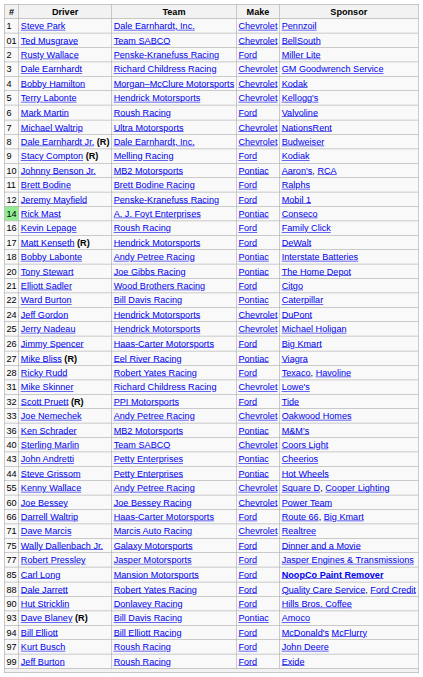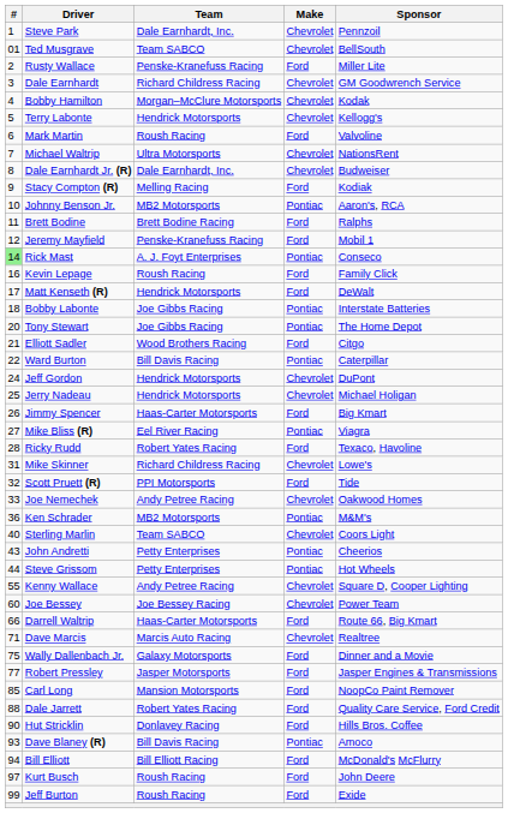 <table class="wikitable" style="font-size:95%">
 <tr>
 <th>#</th>
 <th>Driver</th>
 <th>Team</th>
 <th>Make</th>
 <th>Sponsor</th>
 </tr>
 <tr>
 <td>1</td>
 <td><a href='#'>Steve Park</a></td>
 <td><a href='#'>Dale Earnhardt, Inc.</a></td>
 <td><a href='#'>Chevrolet</a></td>
 <td><a href='#'>Pennzoil</a></td>
 </tr>
 <tr>
 <td>01</td>
 <td><a href='#'>Ted Musgrave</a></td>
 <td><a href='#'>Team SABCO</a></td>
 <td><a href='#'>Chevrolet</a></td>
 <td><a href='#'>BellSouth</a></td>
 </tr>
 <tr>
 <td>2</td>
 <td><a href='#'>Rusty Wallace</a></td>
 <td><a href='#'>Penske-Kranefuss Racing</a></td>
 <td><a href='#'>Ford</a></td>
 <td><a href='#'>Miller Lite</a></td>
 </tr>
 <tr>
 <td>3</td>
 <td><a href='#'>Dale Earnhardt</a></td>
 <td><a href='#'>Richard Childress Racing</a></td>
 <td><a href='#'>Chevrolet</a></td>
 <td><a href='#'>GM Goodwrench Service</a></td>
 </tr>
 <tr>
 <td>4</td>
 <td><a href='#'>Bobby Hamilton</a></td>
 <td><a href='#'>Morgan–McClure Motorsports</a></td>
 <td><a href='#'>Chevrolet</a></td>
 <td><a href='#'>Kodak</a></td>
 </tr>
 <tr>
 <td>5</td>
 <td><a href='#'>Terry Labonte</a></td>
 <td><a href='#'>Hendrick Motorsports</a></td>
 <td><a href='#'>Chevrolet</a></td>
 <td><a href='#'>Kellogg's</a></td>
 </tr>
 <tr>
 <td>6</td>
 <td><a href='#'>Mark Martin</a></td>
 <td><a href='#'>Roush Racing</a></td>
 <td><a href='#'>Ford</a></td>
 <td><a href='#'>Valvoline</a></td>
 </tr>
 <tr>
 <td>7</td>
 <td><a href='#'>Michael Waltrip</a></td>
 <td><a href='#'>Ultra Motorsports</a></td>
 <td><a href='#'>Chevrolet</a></td>
 <td><a href='#'>NationsRent</a></td>
 </tr>
 <tr>
 <td>8</td>
 <td><a href='#'>Dale Earnhardt Jr.</a> <strong>(R)</strong></td>
 <td><a href='#'>Dale Earnhardt, Inc.</a></td>
 <td><a href='#'>Chevrolet</a></td>
 <td><a href='#'>Budweiser</a></td>
 </tr>
 <tr>
 <td>9</td>
 <td><a href='#'>Stacy Compton</a> <strong>(R)</strong></td>
 <td><a href='#'>Melling Racing</a></td>
 <td><a href='#'>Ford</a></td>
 <td><a href='#'>Kodiak</a></td>
 </tr>
 <tr>
 <td>10</td>
 <td><a href='#'>Johnny Benson Jr.</a></td>
 <td><a href='#'>MB2 Motorsports</a></td>
 <td><a href='#'>Pontiac</a></td>
 <td><a href='#'>Aaron's</a>, <a href='#'>RCA</a></td>
 </tr>
 <tr>
 <td>11</td>
 <td><a href='#'>Brett Bodine</a></td>
 <td><a href='#'>Brett Bodine Racing</a></td>
 <td><a href='#'>Ford</a></td>
 <td><a href='#'>Ralphs</a></td>
 </tr>
 <tr>
 <td>12</td>
 <td><a href='#'>Jeremy Mayfield</a></td>
 <td><a href='#'>Penske-Kranefuss Racing</a></td>
 <td><a href='#'>Ford</a></td>
 <td><a href='#'>Mobil 1</a></td>
 </tr>
 <tr>
 <td style="background: lightgreen;">14</td>
 <td><a href='#'>Rick Mast</a></td>
 <td><a href='#'>A. J. Foyt Enterprises</a></td>
 <td><a href='#'>Pontiac</a></td>
 <td><a href='#'>Conseco</a></td>
 </tr>
 <tr>
 <td>16</td>
 <td><a href='#'>Kevin Lepage</a></td>
 <td><a href='#'>Roush Racing</a></td>
 <td><a href='#'>Ford</a></td>
 <td><a href='#'>Family Click</a></td>
 </tr>
 <tr>
 <td>17</td>
 <td><a href='#'>Matt Kenseth</a> <strong>(R)</strong></td>
 <td><a href='#'>Hendrick Motorsports</a></td>
 <td><a href='#'>Ford</a></td>
 <td><a href='#'>DeWalt</a></td>
 </tr>
 <tr>
 <td>18</td>
 <td><a href='#'>Bobby Labonte</a></td>
-<td><a href='#'>Andy Petree Racing</a></td>
+<td><a href='#'>Joe Gibbs Racing</a></td>
 <td><a href='#'>Pontiac</a></td>
 <td><a href='#'>Interstate Batteries</a></td>
 </tr>
 <tr>
 <td>20</td>
 <td><a href='#'>Tony Stewart</a></td>
 <td><a href='#'>Joe Gibbs Racing</a></td>
 <td><a href='#'>Pontiac</a></td>
 <td><a href='#'>The Home Depot</a></td>
 </tr>
 <tr>
 <td>21</td>
 <td><a href='#'>Elliott Sadler</a></td>
 <td><a href='#'>Wood Brothers Racing</a></td>
 <td><a href='#'>Ford</a></td>
 <td><a href='#'>Citgo</a></td>
 </tr>
 <tr>
 <td>22</td>
 <td><a href='#'>Ward Burton</a></td>
 <td><a href='#'>Bill Davis Racing</a></td>
 <td><a href='#'>Pontiac</a></td>
 <td><a href='#'>Caterpillar</a></td>
 </tr>
 <tr>
 <td>24</td>
 <td><a href='#'>Jeff Gordon</a></td>
 <td><a href='#'>Hendrick Motorsports</a></td>
 <td><a href='#'>Chevrolet</a></td>
 <td><a href='#'>DuPont</a></td>
 </tr>
 <tr>
 <td>25</td>
 <td><a href='#'>Jerry Nadeau</a></td>
 <td><a href='#'>Hendrick Motorsports</a></td>
 <td><a href='#'>Chevrolet</a></td>
 <td><a href='#'>Michael Holigan</a></td>
 </tr>
 <tr>
 <td>26</td>
 <td><a href='#'>Jimmy Spencer</a></td>
 <td><a href='#'>Haas-Carter Motorsports</a></td>
 <td><a href='#'>Ford</a></td>
 <td><a href='#'>Big Kmart</a></td>
 </tr>
 <tr>
 <td>27</td>
 <td><a href='#'>Mike Bliss</a> <strong>(R)</strong></td>
 <td><a href='#'>Eel River Racing</a></td>
 <td><a href='#'>Pontiac</a></td>
 <td><a href='#'>Viagra</a></td>
 </tr>
 <tr>
 <td>28</td>
 <td><a href='#'>Ricky Rudd</a></td>
 <td><a href='#'>Robert Yates Racing</a></td>
 <td><a href='#'>Ford</a></td>
 <td><a href='#'>Texaco</a>, <a href='#'>Havoline</a></td>
 </tr>
 <tr>
 <td>31</td>
 <td><a href='#'>Mike Skinner</a></td>
 <td><a href='#'>Richard Childress Racing</a></td>
 <td><a href='#'>Chevrolet</a></td>
 <td><a href='#'>Lowe's</a></td>
 </tr>
 <tr>
 <td>32</td>
 <td><a href='#'>Scott Pruett</a> <strong>(R)</strong></td>
 <td><a href='#'>PPI Motorsports</a></td>
 <td><a href='#'>Ford</a></td>
 <td><a href='#'>Tide</a></td>
 </tr>
 <tr>
 <td>33</td>
 <td><a href='#'>Joe Nemechek</a></td>
 <td><a href='#'>Andy Petree Racing</a></td>
 <td><a href='#'>Chevrolet</a></td>
 <td><a href='#'>Oakwood Homes</a></td>
 </tr>
 <tr>
 <td>36</td>
 <td><a href='#'>Ken Schrader</a></td>
 <td><a href='#'>MB2 Motorsports</a></td>
 <td><a href='#'>Pontiac</a></td>
 <td><a href='#'>M&M's</a></td>
 </tr>
 <tr>
 <td>40</td>
 <td><a href='#'>Sterling Marlin</a></td>
 <td><a href='#'>Team SABCO</a></td>
 <td><a href='#'>Chevrolet</a></td>
 <td><a href='#'>Coors Light</a></td>
 </tr>
 <tr>
 <td>43</td>
 <td><a href='#'>John Andretti</a></td>
 <td><a href='#'>Petty Enterprises</a></td>
 <td><a href='#'>Pontiac</a></td>
 <td><a href='#'>Cheerios</a></td>
 </tr>
 <tr>
 <td>44</td>
 <td><a href='#'>Steve Grissom</a></td>
 <td><a href='#'>Petty Enterprises</a></td>
 <td><a href='#'>Pontiac</a></td>
 <td><a href='#'>Hot Wheels</a></td>
 </tr>
 <tr>
 <td>55</td>
 <td><a href='#'>Kenny Wallace</a></td>
 <td><a href='#'>Andy Petree Racing</a></td>
 <td><a href='#'>Chevrolet</a></td>
 <td><a href='#'>Square D</a>, <a href='#'>Cooper Lighting</a></td>
 </tr>
 <tr>
 <td>60</td>
 <td><a href='#'>Joe Bessey</a></td>
 <td><a href='#'>Joe Bessey Racing</a></td>
 <td><a href='#'>Chevrolet</a></td>
 <td><a href='#'>Power Team</a></td>
 </tr>
 <tr>
 <td>66</td>
 <td><a href='#'>Darrell Waltrip</a></td>
 <td><a href='#'>Haas-Carter Motorsports</a></td>
 <td><a href='#'>Ford</a></td>
 <td><a href='#'>Route 66</a>, <a href='#'>Big Kmart</a></td>
 </tr>
 <tr>
 <td>71</td>
 <td><a href='#'>Dave Marcis</a></td>
 <td><a href='#'>Marcis Auto Racing</a></td>
 <td><a href='#'>Chevrolet</a></td>
 <td><a href='#'>Realtree</a></td>
 </tr>
 <tr>
 <td>75</td>
 <td><a href='#'>Wally Dallenbach Jr.</a></td>
 <td><a href='#'>Galaxy Motorsports</a></td>
 <td><a href='#'>Ford</a></td>
 <td><a href='#'>Dinner and a Movie</a></td>
 </tr>
 <tr>
 <td>77</td>
 <td><a href='#'>Robert Pressley</a></td>
 <td><a href='#'>Jasper Motorsports</a></td>
 <td><a href='#'>Ford</a></td>
 <td><a href='#'>Jasper Engines & Transmissions</a></td>
 </tr>
 <tr>
 <td>85</td>
 <td><a href='#'>Carl Long</a></td>
 <td><a href='#'>Mansion Motorsports</a></td>
 <td><a href='#'>Ford</a></td>
-<td><strong><a href='#'>NoopCo Paint Remover</a></strong></td>
+<td><a href='#'>NoopCo Paint Remover</a></td>
 </tr>
 <tr>
 <td>88</td>
 <td><a href='#'>Dale Jarrett</a></td>
 <td><a href='#'>Robert Yates Racing</a></td>
 <td><a href='#'>Ford</a></td>
 <td><a href='#'>Quality Care Service</a>, <a href='#'>Ford Credit</a></td>
 </tr>
 <tr>
 <td>90</td>
 <td><a href='#'>Hut Stricklin</a></td>
 <td><a href='#'>Donlavey Racing</a></td>
 <td><a href='#'>Ford</a></td>
 <td><a href='#'>Hills Bros. Coffee</a></td>
 </tr>
 <tr>
 <td>93</td>
 <td><a href='#'>Dave Blaney</a> <strong>(R)</strong></td>
 <td><a href='#'>Bill Davis Racing</a></td>
 <td><a href='#'>Pontiac</a></td>
 <td><a href='#'>Amoco</a></td>
 </tr>
 <tr>
 <td>94</td>
 <td><a href='#'>Bill Elliott</a></td>
 <td><a href='#'>Bill Elliott Racing</a></td>
 <td><a href='#'>Ford</a></td>
 <td><a href='#'>McDonald's</a> <a href='#'>McFlurry</a></td>
 </tr>
 <tr>
 <td>97</td>
 <td><a href='#'>Kurt Busch</a></td>
 <td><a href='#'>Roush Racing</a></td>
 <td><a href='#'>Ford</a></td>
 <td><a href='#'>John Deere</a></td>
 </tr>
 <tr>
 <td>99</td>
 <td><a href='#'>Jeff Burton</a></td>
 <td><a href='#'>Roush Racing</a></td>
 <td><a href='#'>Ford</a></td>
 <td><a href='#'>Exide</a></td>
 </tr>
 <tr>
 <th colspan="5"></th>
 </tr>
 </table>
